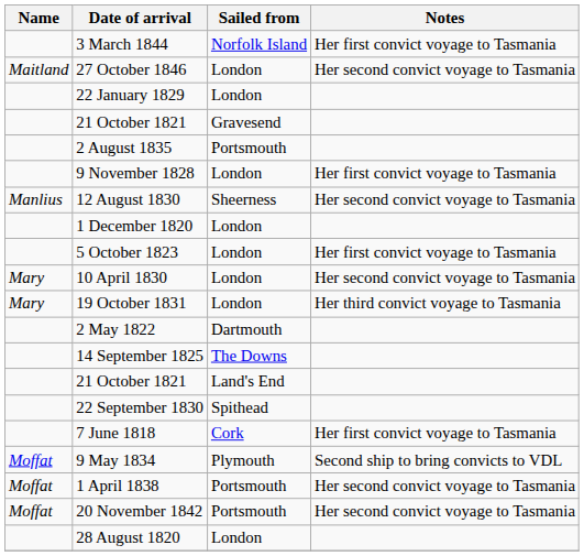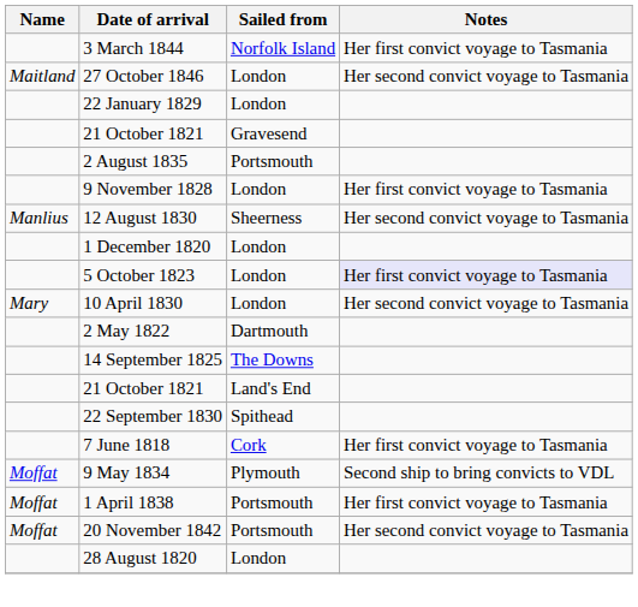 <table class="wikitable sortable" border="1">
 <tr>
 <th>Name</th>
 <th>Date of arrival</th>
 <th>Sailed from</th>
 <th>Notes</th>
 </tr>
 <tr>
 <td></td>
 <td>3 March 1844</td>
 <td><a href='#'>Norfolk Island</a></td>
 <td>Her first convict voyage to Tasmania</td>
 </tr>
 <tr>
 <td><em>Maitland</em></td>
 <td>27 October 1846</td>
 <td>London</td>
 <td>Her second convict voyage to Tasmania</td>
 </tr>
 <tr>
 <td></td>
 <td>22 January 1829</td>
 <td>London</td>
 <td></td>
 </tr>
 <tr>
 <td></td>
 <td>21 October 1821</td>
 <td>Gravesend</td>
 <td></td>
 </tr>
 <tr>
 <td></td>
 <td>2 August 1835</td>
 <td>Portsmouth</td>
 <td></td>
 </tr>
 <tr>
 <td></td>
 <td>9 November 1828</td>
 <td>London</td>
 <td>Her first convict voyage to Tasmania</td>
 </tr>
 <tr>
 <td><em>Manlius</em></td>
 <td>12 August 1830</td>
 <td>Sheerness</td>
 <td>Her second convict voyage to Tasmania</td>
 </tr>
 <tr>
 <td></td>
 <td>1 December 1820</td>
 <td>London</td>
 <td></td>
 </tr>
 <tr>
 <td></td>
 <td>5 October 1823</td>
 <td>London</td>
-<td>Her first convict voyage to Tasmania</td>
+<td style="background: lavender;">Her first convict voyage to Tasmania</td>
 </tr>
 <tr>
 <td><em>Mary</em></td>
 <td>10 April 1830</td>
 <td>London</td>
 <td>Her second convict voyage to Tasmania</td>
-</tr>
-<tr>
-<td><em>Mary</em></td>
-<td>19 October 1831</td>
-<td>London</td>
-<td>Her third convict voyage to Tasmania</td>
 </tr>
 <tr>
 <td></td>
 <td>2 May 1822</td>
 <td>Dartmouth</td>
 <td></td>
 </tr>
 <tr>
 <td></td>
 <td>14 September 1825</td>
 <td><a href='#'>The Downs</a></td>
 <td></td>
 </tr>
 <tr>
 <td></td>
 <td>21 October 1821</td>
 <td>Land's End</td>
 <td></td>
 </tr>
 <tr>
 <td></td>
 <td>22 September 1830</td>
 <td>Spithead</td>
 <td></td>
 </tr>
 <tr>
 <td></td>
 <td>7 June 1818</td>
 <td><a href='#'>Cork</a></td>
 <td>Her first convict voyage to Tasmania</td>
 </tr>
 <tr>
 <td><a href='#'><em>Moffat</em></a></td>
 <td>9 May 1834</td>
 <td>Plymouth</td>
 <td>Second ship to bring convicts to VDL</td>
 </tr>
 <tr>
 <td><em>Moffat</em></td>
 <td>1 April 1838</td>
 <td>Portsmouth</td>
-<td>Her second convict voyage to Tasmania</td>
+<td>Her first convict voyage to Tasmania</td>
 </tr>
 <tr>
 <td><em>Moffat</em></td>
 <td>20 November 1842</td>
 <td>Portsmouth</td>
 <td>Her second convict voyage to Tasmania</td>
 </tr>
 <tr>
 <td></td>
 <td>28 August 1820</td>
 <td>London</td>
 <td></td>
 </tr>
 <tr>
 </tr>
 </table>
